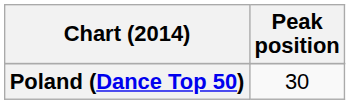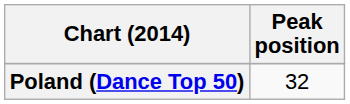 <table class="wikitable sortable plainrowheaders">
 <tr>
 <th>Chart (2014)</th>
 <th>Peak<br>position</th>
 </tr>
 <tr>
 </tr>
 <tr>
 <th scope="row">Poland (<a href='#'>Dance Top 50</a>)</th>
-<td align="center">30</td>
+<td align="center">32</td>
 </tr>
 </table>
